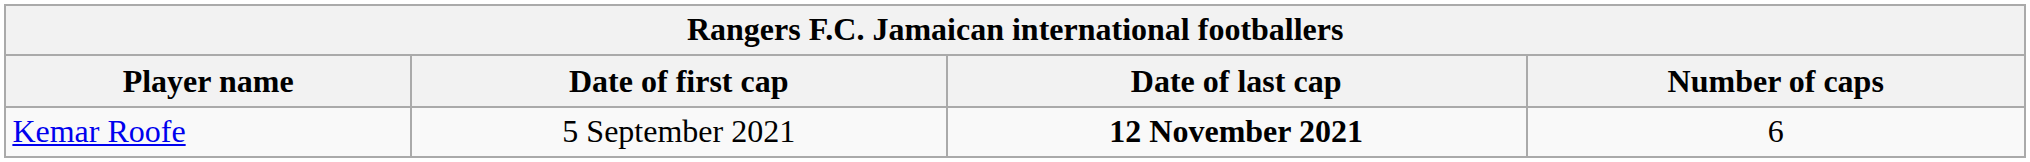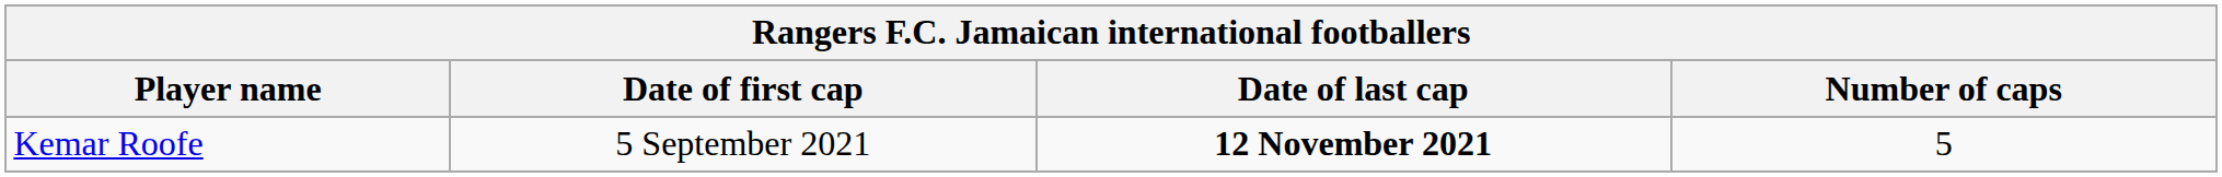 <table class="wikitable plainrowheaders" style="width: 80%;">
 <tr>
 <th colspan=5>Rangers F.C. Jamaican international footballers </th>
 </tr>
 <tr>
 <th scope="col">Player name</th>
 <th scope="col">Date of first cap</th>
 <th scope="col">Date of last cap</th>
 <th scope="col">Number of caps</th>
 </tr>
 <tr>
 <td><a href='#'>Kemar Roofe</a></td>
 <td align="center">5 September 2021</td>
 <td align="center"><strong>12 November 2021</strong></td>
-<td align="center">6</td>
+<td align="center">5</td>
 </tr>
 </table>
